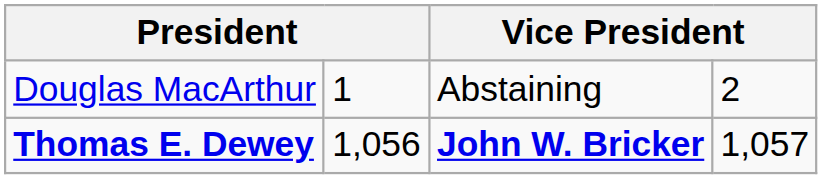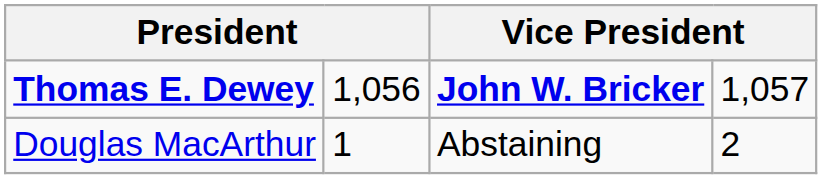 <table class="wikitable">
 <tr>
 <th colspan="2">President</th>
 <th colspan="2">Vice President</th>
+</tr>
+<tr>
+<td> <strong><a href='#'>Thomas E. Dewey</a></strong></td>
+<td>1,056</td>
+<td> <strong><a href='#'>John W. Bricker</a></strong></td>
+<td>1,057</td>
 </tr>
 <tr>
 <td><a href='#'>Douglas MacArthur</a></td>
 <td>1</td>
 <td>Abstaining</td>
 <td>2</td>
 </tr>
-<tr>
-<td> <strong><a href='#'>Thomas E. Dewey</a></strong></td>
-<td>1,056</td>
-<td> <strong><a href='#'>John W. Bricker</a></strong></td>
-<td>1,057</td>
-</tr>
 </table>
